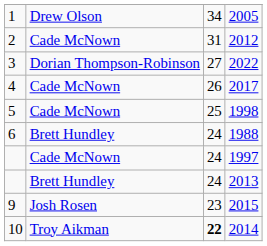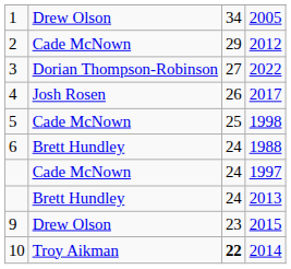 <table class="wikitable">
 <tr>
 </tr>
 <tr>
 <td>1</td>
 <td><a href='#'>Drew Olson</a></td>
 <td>34</td>
 <td><a href='#'>2005</a></td>
 </tr>
 <tr>
 <td>2</td>
 <td><a href='#'>Cade McNown</a></td>
-<td>31</td>
+<td>29</td>
 <td><a href='#'>2012</a></td>
 </tr>
 <tr>
 <td>3</td>
 <td><a href='#'>Dorian Thompson-Robinson</a></td>
 <td>27</td>
 <td><a href='#'>2022</a></td>
 </tr>
 <tr>
 <td>4</td>
-<td><a href='#'>Cade McNown</a></td>
+<td><a href='#'>Josh Rosen</a></td>
 <td>26</td>
 <td><a href='#'>2017</a></td>
 </tr>
 <tr>
 <td>5</td>
 <td><a href='#'>Cade McNown</a></td>
 <td>25</td>
 <td><a href='#'>1998</a></td>
 </tr>
 <tr>
 <td>6</td>
 <td><a href='#'>Brett Hundley</a></td>
 <td>24</td>
 <td><a href='#'>1988</a></td>
 </tr>
 <tr>
 <td></td>
 <td><a href='#'>Cade McNown</a></td>
 <td>24</td>
 <td><a href='#'>1997</a></td>
 </tr>
 <tr>
 <td></td>
 <td><a href='#'>Brett Hundley</a></td>
 <td>24</td>
 <td><a href='#'>2013</a></td>
 </tr>
 <tr>
 <td>9</td>
-<td><a href='#'>Josh Rosen</a></td>
+<td><a href='#'>Drew Olson</a></td>
 <td>23</td>
 <td><a href='#'>2015</a></td>
 </tr>
 <tr>
 <td>10</td>
 <td><a href='#'>Troy Aikman</a></td>
 <td><strong>22</strong></td>
 <td><a href='#'>2014</a></td>
 </tr>
 </table>
